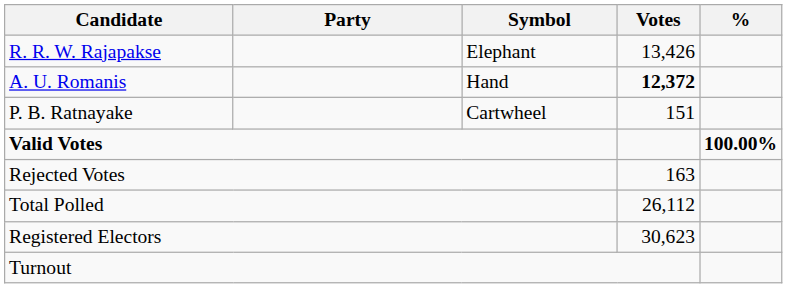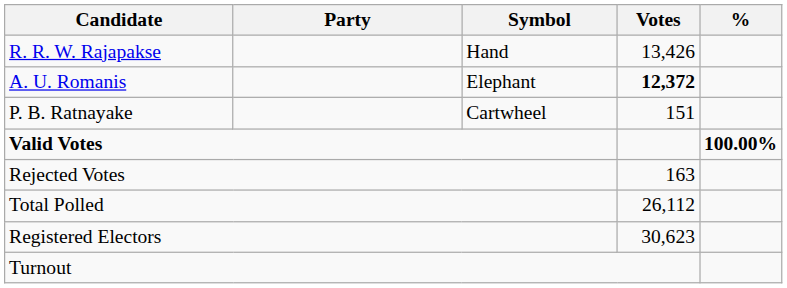 <table class="wikitable" border="1" style="text-align:right;">
 <tr>
 <th align=left width="180">Candidate</th>
 <th align=left width="180">Party</th>
 <th align=left width="120">Symbol</th>
 <th align=left width="60">Votes</th>
 <th align=left width="60">%</th>
 </tr>
 <tr>
 <td align=left><a href='#'>R. R. W. Rajapakse</a></td>
 <td align=left></td>
-<td align=left>Elephant</td>
+<td align=left>Hand</td>
 <td>13,426</td>
 <td></td>
 </tr>
 <tr>
 <td align=left><a href='#'>A. U. Romanis</a></td>
 <td align=left></td>
-<td align=left>Hand</td>
+<td align=left>Elephant</td>
 <td><strong>12,372</strong></td>
 <td></td>
 </tr>
 <tr>
 <td align=left>P. B. Ratnayake</td>
 <td align=left></td>
 <td align=left>Cartwheel</td>
 <td>151</td>
 <td></td>
 </tr>
 <tr>
 <td align=left colspan=3><strong>Valid Votes</strong></td>
 <td><strong> </strong></td>
 <td><strong>100.00%</strong></td>
 </tr>
 <tr>
 <td align=left colspan=3>Rejected Votes</td>
 <td>163</td>
 <td></td>
 </tr>
 <tr>
 <td align=left colspan=3>Total Polled</td>
 <td>26,112</td>
 <td></td>
 </tr>
 <tr>
 <td align=left colspan=3>Registered Electors</td>
 <td>30,623</td>
 <td></td>
 </tr>
 <tr>
 <td align=left colspan=4>Turnout</td>
 <td></td>
 </tr>
 </table>
